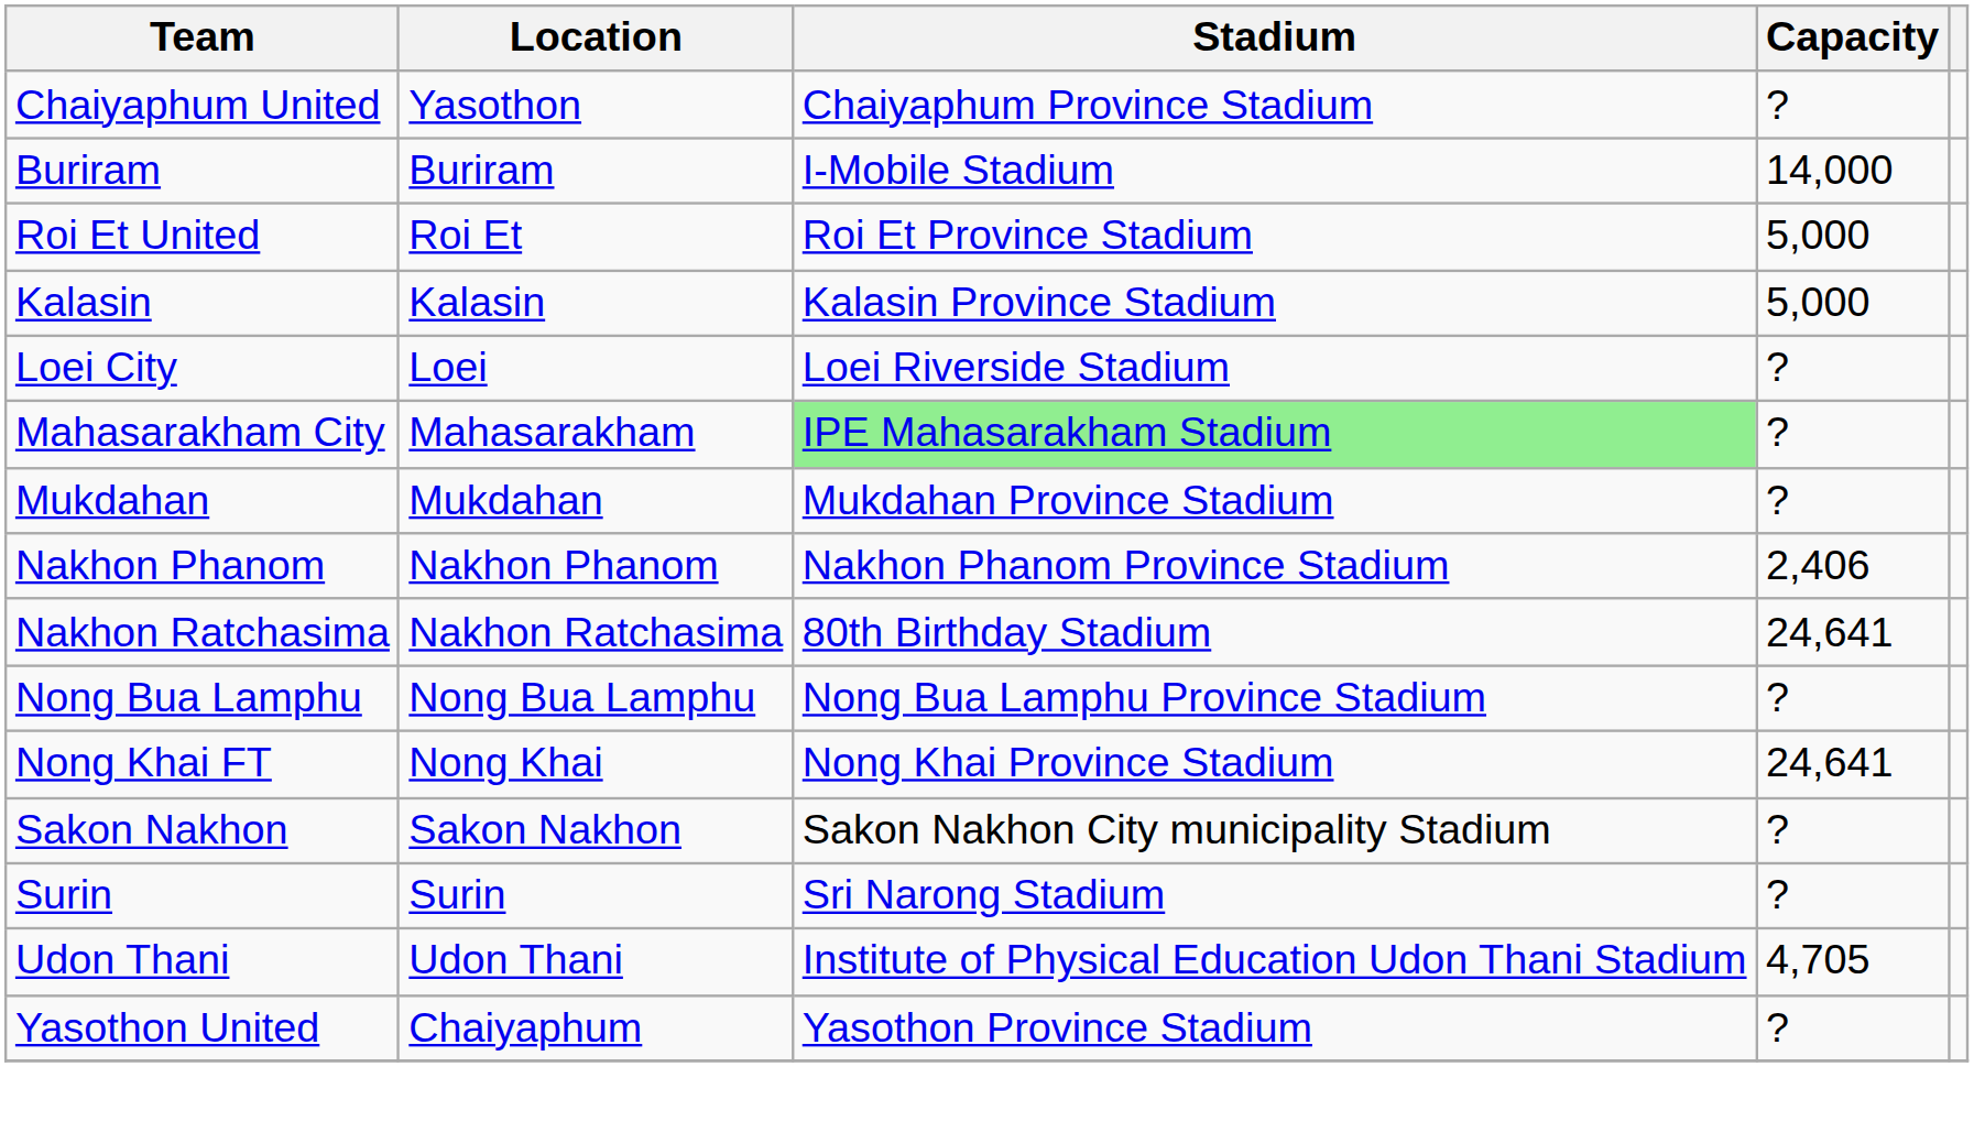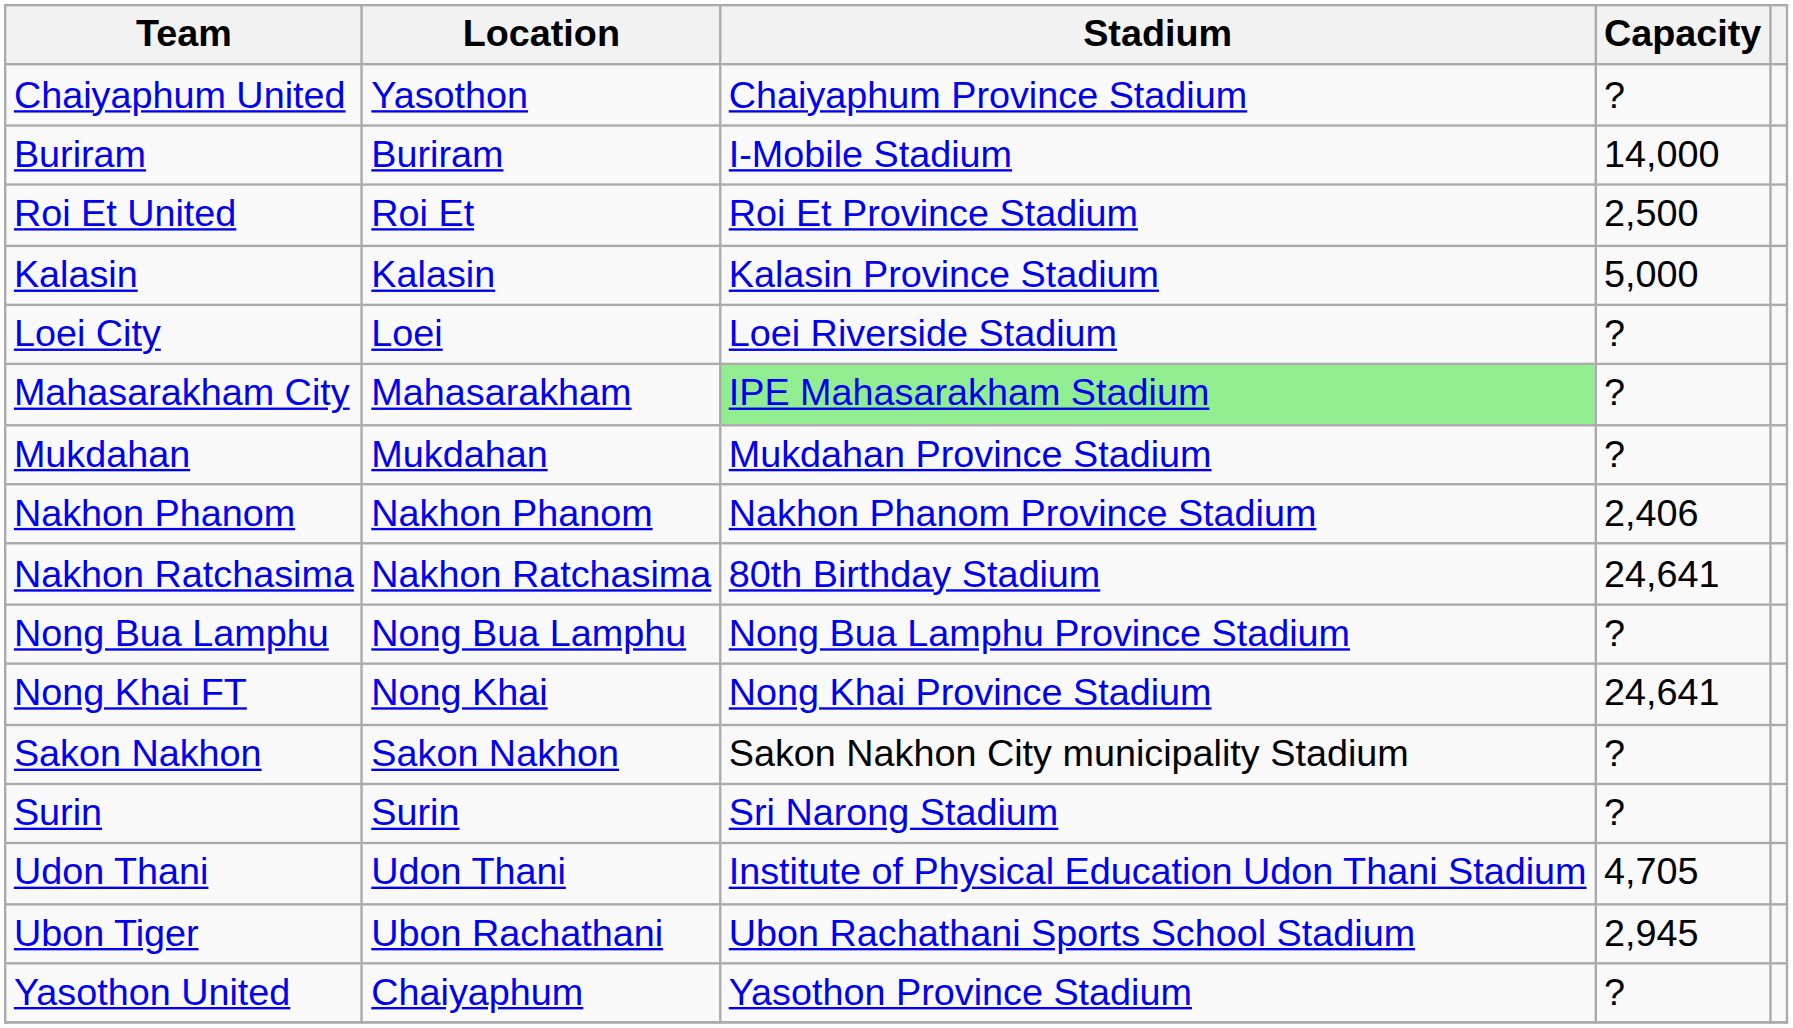 <table class="wikitable sortable">
 <tr>
 <th>Team</th>
 <th>Location</th>
 <th>Stadium</th>
 <th>Capacity</th>
 <th class="unsortable"></th>
 </tr>
 <tr>
 <td><a href='#'>Chaiyaphum United</a></td>
 <td><a href='#'>Yasothon</a></td>
 <td><a href='#'>Chaiyaphum Province Stadium</a></td>
 <td>?</td>
 <td></td>
 </tr>
 <tr>
 <td><a href='#'>Buriram</a></td>
 <td><a href='#'>Buriram</a></td>
 <td><a href='#'>I-Mobile Stadium</a></td>
 <td>14,000</td>
 <td></td>
 </tr>
 <tr>
 <td><a href='#'>Roi Et United</a></td>
 <td><a href='#'>Roi Et</a></td>
 <td><a href='#'>Roi Et Province Stadium</a></td>
-<td>5,000</td>
+<td>2,500</td>
 <td></td>
 </tr>
 <tr>
 <td><a href='#'>Kalasin</a></td>
 <td><a href='#'>Kalasin</a></td>
 <td><a href='#'>Kalasin Province Stadium</a></td>
 <td>5,000</td>
 <td></td>
 </tr>
 <tr>
 <td><a href='#'>Loei City</a></td>
 <td><a href='#'>Loei</a></td>
 <td><a href='#'>Loei Riverside Stadium</a></td>
 <td>?</td>
 <td></td>
 </tr>
 <tr>
 <td><a href='#'>Mahasarakham City</a></td>
 <td><a href='#'>Mahasarakham</a></td>
 <td style="background: lightgreen;"><a href='#'>IPE Mahasarakham Stadium</a></td>
 <td>?</td>
 <td></td>
 </tr>
 <tr>
 <td><a href='#'>Mukdahan</a></td>
 <td><a href='#'>Mukdahan</a></td>
 <td><a href='#'>Mukdahan Province Stadium</a></td>
 <td>?</td>
 <td></td>
 </tr>
 <tr>
 <td><a href='#'>Nakhon Phanom</a></td>
 <td><a href='#'>Nakhon Phanom</a></td>
 <td><a href='#'>Nakhon Phanom Province Stadium</a></td>
 <td>2,406</td>
 <td></td>
 </tr>
 <tr>
 <td><a href='#'>Nakhon Ratchasima</a></td>
 <td><a href='#'>Nakhon Ratchasima</a></td>
 <td><a href='#'>80th Birthday Stadium</a></td>
 <td>24,641</td>
 <td></td>
 </tr>
 <tr>
 <td><a href='#'>Nong Bua Lamphu</a></td>
 <td><a href='#'>Nong Bua Lamphu</a></td>
 <td><a href='#'>Nong Bua Lamphu Province Stadium</a></td>
 <td>?</td>
 <td></td>
 </tr>
 <tr>
 <td><a href='#'>Nong Khai FT</a></td>
 <td><a href='#'>Nong Khai</a></td>
 <td><a href='#'>Nong Khai Province Stadium</a></td>
 <td>24,641</td>
 <td></td>
 </tr>
 <tr>
 <td><a href='#'>Sakon Nakhon</a></td>
 <td><a href='#'>Sakon Nakhon</a></td>
 <td>Sakon Nakhon City municipality Stadium</td>
 <td>?</td>
 <td></td>
 </tr>
 <tr>
 <td><a href='#'>Surin</a></td>
 <td><a href='#'>Surin</a></td>
 <td><a href='#'>Sri Narong Stadium</a></td>
 <td>?</td>
 <td></td>
 </tr>
 <tr>
 <td><a href='#'>Udon Thani</a></td>
 <td><a href='#'>Udon Thani</a></td>
 <td><a href='#'>Institute of Physical Education Udon Thani Stadium</a></td>
 <td>4,705</td>
 <td></td>
 </tr>
 <tr>
+<td><a href='#'>Ubon Tiger</a></td>
+<td><a href='#'>Ubon Rachathani</a></td>
+<td><a href='#'>Ubon Rachathani Sports School Stadium</a></td>
+<td>2,945</td>
+<td></td>
+</tr>
+<tr>
 <td><a href='#'>Yasothon United</a></td>
 <td><a href='#'>Chaiyaphum</a></td>
 <td><a href='#'>Yasothon Province Stadium</a></td>
 <td>?</td>
 <td></td>
 </tr>
 <tr>
 </tr>
 </table>
